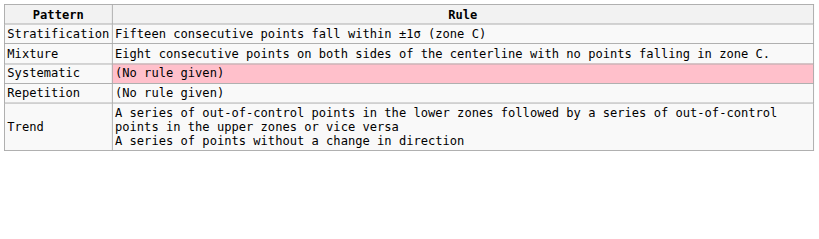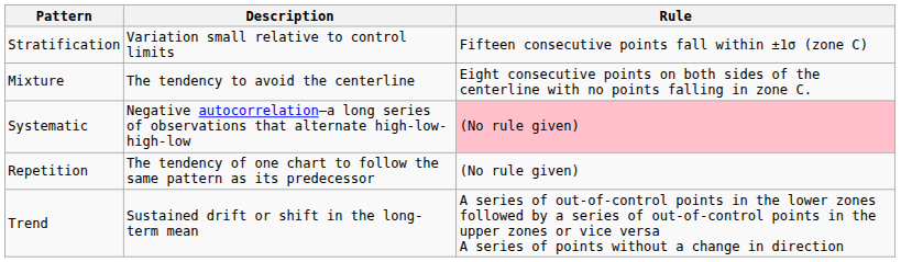 <table class="wikitable" align=center>
 <tr>
 <th>Pattern</th>
+<th>Description</th>
 <th>Rule</th>
 </tr>
 <tr>
 <td>Stratification</td>
+<td>Variation small relative to control limits</td>
 <td>Fifteen consecutive points fall within ±1σ (zone C)</td>
 </tr>
 <tr>
 <td>Mixture</td>
+<td>The tendency to avoid the centerline</td>
 <td>Eight consecutive points on both sides of the centerline with no points falling in zone C.</td>
 </tr>
 <tr>
 <td>Systematic</td>
+<td>Negative <a href='#'>autocorrelation</a>—a long series of observations that alternate high-low-high-low</td>
 <td style="background: pink;">(No rule given)</td>
 </tr>
 <tr>
 <td>Repetition</td>
+<td>The tendency of one chart to follow the same pattern as its predecessor</td>
 <td>(No rule given)</td>
 </tr>
 <tr>
 <td>Trend</td>
+<td>Sustained drift or shift in the long-term mean</td>
 <td>A series of out-of-control points in the lower zones followed by a series of out-of-control points in the upper zones or vice versa<br>A series of points without a change in direction</td>
 </tr>
 </table>
